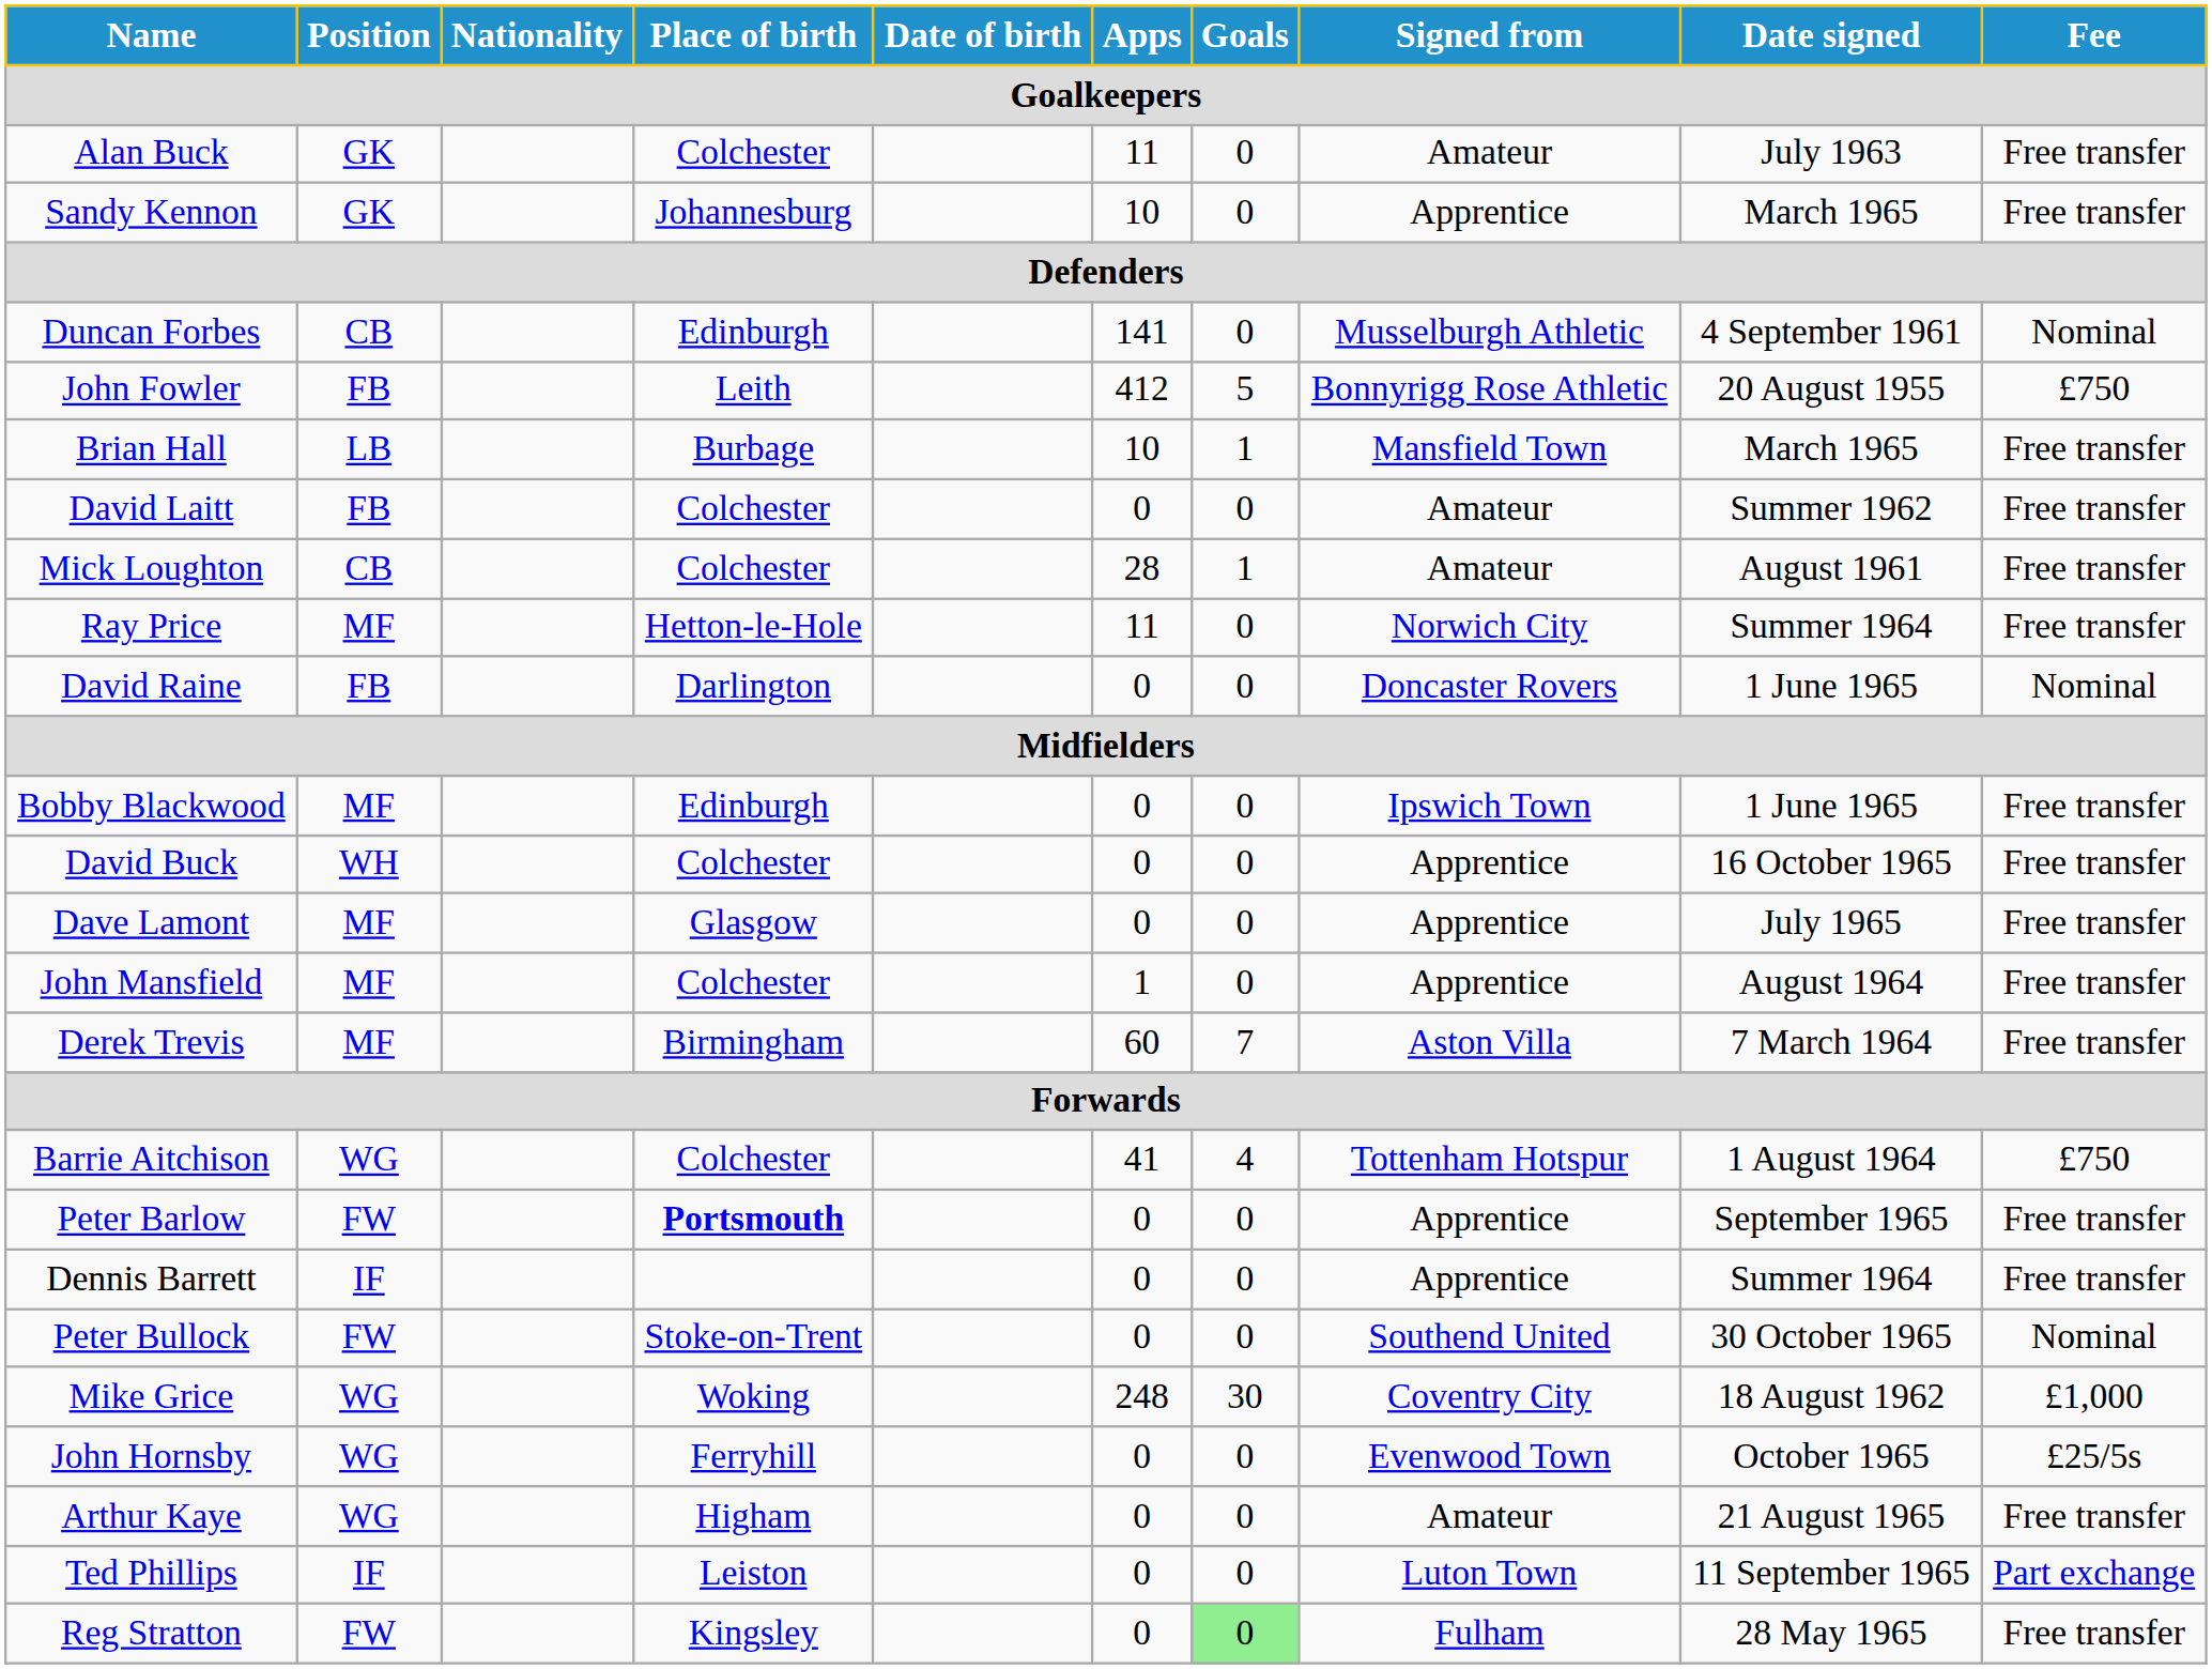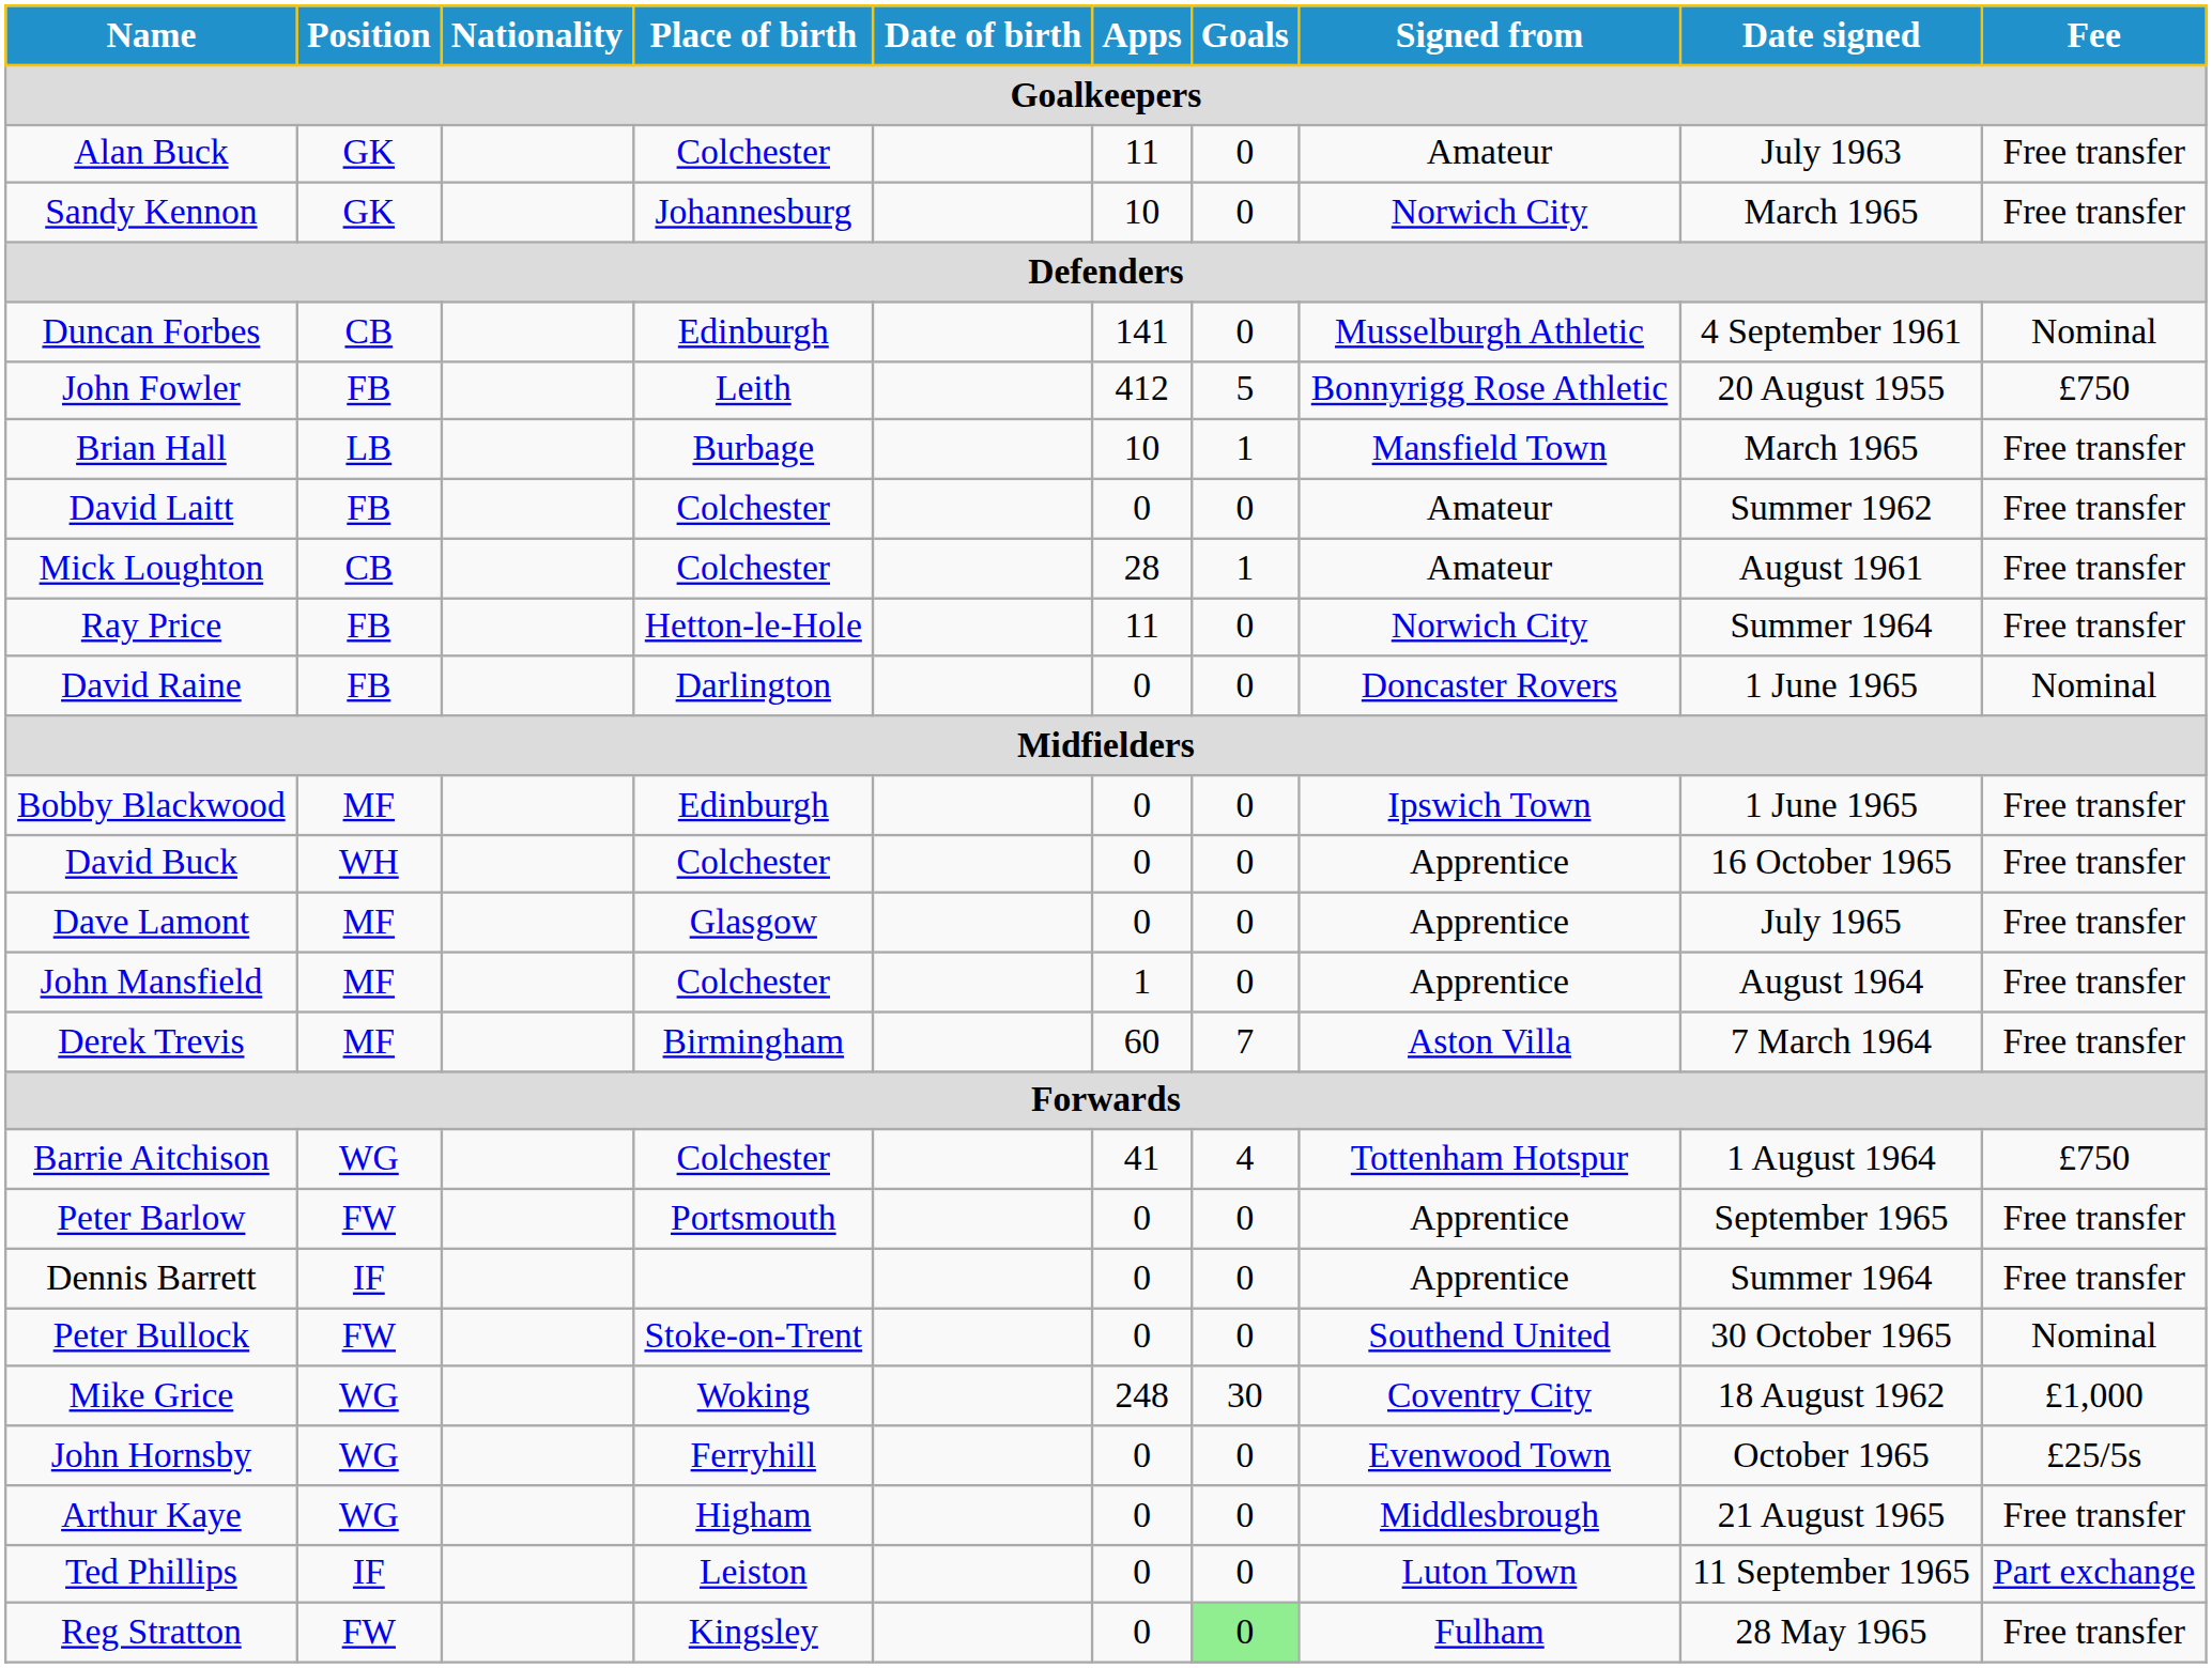 <table class="wikitable" style="text-align:center; font-size:90%; width:100%;">
 <tr>
 <th style="background:#2191CC; color:white; border:1px solid #F7C408; text-align:center;">Name</th>
 <th style="background:#2191CC; color:white; border:1px solid #F7C408; text-align:center;">Position</th>
 <th style="background:#2191CC; color:white; border:1px solid #F7C408; text-align:center;">Nationality</th>
 <th style="background:#2191CC; color:white; border:1px solid #F7C408; text-align:center;">Place of birth</th>
 <th style="background:#2191CC; color:white; border:1px solid #F7C408; text-align:center;">Date of birth</th>
 <th style="background:#2191CC; color:white; border:1px solid #F7C408; text-align:center;">Apps</th>
 <th style="background:#2191CC; color:white; border:1px solid #F7C408; text-align:center;">Goals</th>
 <th style="background:#2191CC; color:white; border:1px solid #F7C408; text-align:center;">Signed from</th>
 <th style="background:#2191CC; color:white; border:1px solid #F7C408; text-align:center;">Date signed</th>
 <th style="background:#2191CC; color:white; border:1px solid #F7C408; text-align:center;">Fee</th>
 </tr>
 <tr>
 <th colspan="12" style="background:#dcdcdc; text-align:center;">Goalkeepers</th>
 </tr>
 <tr>
 <td><a href='#'>Alan Buck</a></td>
 <td><a href='#'>GK</a></td>
 <td></td>
 <td><a href='#'>Colchester</a></td>
 <td></td>
 <td>11</td>
 <td>0</td>
 <td>Amateur</td>
 <td>July 1963</td>
 <td>Free transfer</td>
 </tr>
 <tr>
 <td><a href='#'>Sandy Kennon</a></td>
 <td><a href='#'>GK</a></td>
 <td></td>
 <td><a href='#'>Johannesburg</a></td>
 <td></td>
 <td>10</td>
 <td>0</td>
-<td>Apprentice</td>
+<td> <a href='#'>Norwich City</a></td>
 <td>March 1965</td>
 <td>Free transfer</td>
 </tr>
 <tr>
 <th colspan="12" style="background:#dcdcdc; text-align:center;">Defenders</th>
 </tr>
 <tr>
 <td><a href='#'>Duncan Forbes</a></td>
 <td><a href='#'>CB</a></td>
 <td></td>
 <td><a href='#'>Edinburgh</a></td>
 <td></td>
 <td>141</td>
 <td>0</td>
 <td> <a href='#'>Musselburgh Athletic</a></td>
 <td>4 September 1961</td>
 <td>Nominal</td>
 </tr>
 <tr>
 <td><a href='#'>John Fowler</a></td>
 <td><a href='#'>FB</a></td>
 <td></td>
 <td><a href='#'>Leith</a></td>
 <td></td>
 <td>412</td>
 <td>5</td>
 <td> <a href='#'>Bonnyrigg Rose Athletic</a></td>
 <td>20 August 1955</td>
 <td>£750</td>
 </tr>
 <tr>
 <td><a href='#'>Brian Hall</a></td>
 <td><a href='#'>LB</a></td>
 <td></td>
 <td><a href='#'>Burbage</a></td>
 <td></td>
 <td>10</td>
 <td>1</td>
 <td> <a href='#'>Mansfield Town</a></td>
 <td>March 1965</td>
 <td>Free transfer</td>
 </tr>
 <tr>
 <td><a href='#'>David Laitt</a></td>
 <td><a href='#'>FB</a></td>
 <td></td>
 <td><a href='#'>Colchester</a></td>
 <td></td>
 <td>0</td>
 <td>0</td>
 <td>Amateur</td>
 <td>Summer 1962</td>
 <td>Free transfer</td>
 </tr>
 <tr>
 <td><a href='#'>Mick Loughton</a></td>
 <td><a href='#'>CB</a></td>
 <td></td>
 <td><a href='#'>Colchester</a></td>
 <td></td>
 <td>28</td>
 <td>1</td>
 <td>Amateur</td>
 <td>August 1961</td>
 <td>Free transfer</td>
 </tr>
 <tr>
 <td><a href='#'>Ray Price</a></td>
-<td><a href='#'>MF</a></td>
+<td><a href='#'>FB</a></td>
 <td></td>
 <td><a href='#'>Hetton-le-Hole</a></td>
 <td></td>
 <td>11</td>
 <td>0</td>
 <td> <a href='#'>Norwich City</a></td>
 <td>Summer 1964</td>
 <td>Free transfer</td>
 </tr>
 <tr>
 <td><a href='#'>David Raine</a></td>
 <td><a href='#'>FB</a></td>
 <td></td>
 <td><a href='#'>Darlington</a></td>
 <td></td>
 <td>0</td>
 <td>0</td>
 <td> <a href='#'>Doncaster Rovers</a></td>
 <td>1 June 1965</td>
 <td>Nominal</td>
 </tr>
 <tr>
 <th colspan="12" style="background:#dcdcdc; text-align:center;">Midfielders</th>
 </tr>
 <tr>
 <td><a href='#'>Bobby Blackwood</a></td>
 <td><a href='#'>MF</a></td>
 <td></td>
 <td><a href='#'>Edinburgh</a></td>
 <td></td>
 <td>0</td>
 <td>0</td>
 <td> <a href='#'>Ipswich Town</a></td>
 <td>1 June 1965</td>
 <td>Free transfer</td>
 </tr>
 <tr>
 <td><a href='#'>David Buck</a></td>
 <td><a href='#'>WH</a></td>
 <td></td>
 <td><a href='#'>Colchester</a></td>
 <td></td>
 <td>0</td>
 <td>0</td>
 <td>Apprentice</td>
 <td>16 October 1965</td>
 <td>Free transfer</td>
 </tr>
 <tr>
 <td><a href='#'>Dave Lamont</a></td>
 <td><a href='#'>MF</a></td>
 <td></td>
 <td><a href='#'>Glasgow</a></td>
 <td></td>
 <td>0</td>
 <td>0</td>
 <td>Apprentice</td>
 <td>July 1965</td>
 <td>Free transfer</td>
 </tr>
 <tr>
 <td><a href='#'>John Mansfield</a></td>
 <td><a href='#'>MF</a></td>
 <td></td>
 <td><a href='#'>Colchester</a></td>
 <td></td>
 <td>1</td>
 <td>0</td>
 <td>Apprentice</td>
 <td>August 1964</td>
 <td>Free transfer</td>
 </tr>
 <tr>
 <td><a href='#'>Derek Trevis</a></td>
 <td><a href='#'>MF</a></td>
 <td></td>
 <td><a href='#'>Birmingham</a></td>
 <td></td>
 <td>60</td>
 <td>7</td>
 <td> <a href='#'>Aston Villa</a></td>
 <td>7 March 1964</td>
 <td>Free transfer</td>
 </tr>
 <tr>
 <th colspan="12" style="background:#dcdcdc; text-align:center;">Forwards</th>
 </tr>
 <tr>
 <td><a href='#'>Barrie Aitchison</a></td>
 <td><a href='#'>WG</a></td>
 <td></td>
 <td><a href='#'>Colchester</a></td>
 <td></td>
 <td>41</td>
 <td>4</td>
 <td> <a href='#'>Tottenham Hotspur</a></td>
 <td>1 August 1964</td>
 <td>£750</td>
 </tr>
 <tr>
 <td><a href='#'>Peter Barlow</a></td>
 <td><a href='#'>FW</a></td>
 <td></td>
-<td><strong><a href='#'>Portsmouth</a></strong></td>
+<td><a href='#'>Portsmouth</a></td>
 <td></td>
 <td>0</td>
 <td>0</td>
 <td>Apprentice</td>
 <td>September 1965</td>
 <td>Free transfer</td>
 </tr>
 <tr>
 <td>Dennis Barrett</td>
 <td><a href='#'>IF</a></td>
 <td></td>
 <td></td>
 <td></td>
 <td>0</td>
 <td>0</td>
 <td>Apprentice</td>
 <td>Summer 1964</td>
 <td>Free transfer</td>
 </tr>
 <tr>
 <td><a href='#'>Peter Bullock</a></td>
 <td><a href='#'>FW</a></td>
 <td></td>
 <td><a href='#'>Stoke-on-Trent</a></td>
 <td></td>
 <td>0</td>
 <td>0</td>
 <td> <a href='#'>Southend United</a></td>
 <td>30 October 1965</td>
 <td>Nominal</td>
 </tr>
 <tr>
 <td><a href='#'>Mike Grice</a></td>
 <td><a href='#'>WG</a></td>
 <td></td>
 <td><a href='#'>Woking</a></td>
 <td></td>
 <td>248</td>
 <td>30</td>
 <td> <a href='#'>Coventry City</a></td>
 <td>18 August 1962</td>
 <td>£1,000</td>
 </tr>
 <tr>
 <td><a href='#'>John Hornsby</a></td>
 <td><a href='#'>WG</a></td>
 <td></td>
 <td><a href='#'>Ferryhill</a></td>
 <td></td>
 <td>0</td>
 <td>0</td>
 <td> <a href='#'>Evenwood Town</a></td>
 <td>October 1965</td>
 <td>£25/5s</td>
 </tr>
 <tr>
 <td><a href='#'>Arthur Kaye</a></td>
 <td><a href='#'>WG</a></td>
 <td></td>
 <td><a href='#'>Higham</a></td>
 <td></td>
 <td>0</td>
 <td>0</td>
-<td>Amateur</td>
+<td> <a href='#'>Middlesbrough</a></td>
 <td>21 August 1965</td>
 <td>Free transfer</td>
 </tr>
 <tr>
 <td><a href='#'>Ted Phillips</a></td>
 <td><a href='#'>IF</a></td>
 <td></td>
 <td><a href='#'>Leiston</a></td>
 <td></td>
 <td>0</td>
 <td>0</td>
 <td> <a href='#'>Luton Town</a></td>
 <td>11 September 1965</td>
 <td><a href='#'>Part exchange</a></td>
 </tr>
 <tr>
 <td><a href='#'>Reg Stratton</a></td>
 <td><a href='#'>FW</a></td>
 <td></td>
 <td><a href='#'>Kingsley</a></td>
 <td></td>
 <td>0</td>
 <td style="background: lightgreen;">0</td>
 <td> <a href='#'>Fulham</a></td>
 <td>28 May 1965</td>
 <td>Free transfer</td>
 </tr>
 </table>
